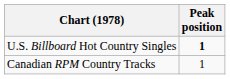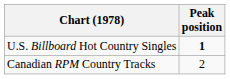 <table class="wikitable sortable">
 <tr>
 <th align="left">Chart (1978)</th>
 <th align="center">Peak<br>position</th>
 </tr>
 <tr>
 <td align="left">U.S. <em>Billboard</em> Hot Country Singles</td>
 <td align="center"><strong>1</strong></td>
 </tr>
 <tr>
 <td align="left">Canadian <em>RPM</em> Country Tracks</td>
-<td align="center">1</td>
+<td align="center">2</td>
 </tr>
 </table>
